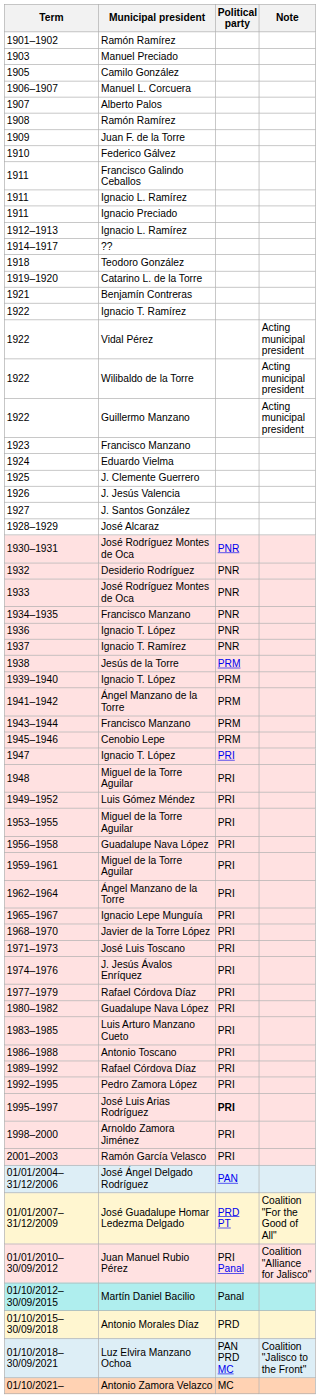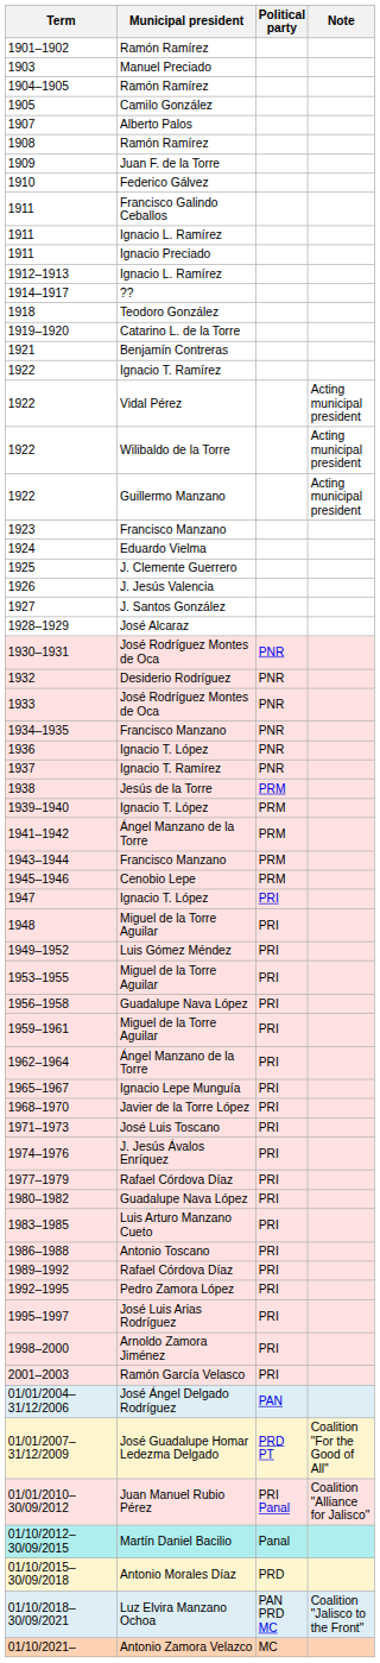 <table class=wikitable>
 <tr>
 <th width=140px>Term</th>
 <th width=175px>Municipal president</th>
 <th width=30px>Political party</th>
 <th width=80px>Note</th>
 </tr>
 <tr style="background:#ffffff">
 <td>1901–1902</td>
 <td>Ramón Ramírez</td>
 <td></td>
 <td></td>
 </tr>
 <tr style="background:#ffffff">
 <td>1903</td>
 <td>Manuel Preciado</td>
 <td></td>
 <td></td>
 </tr>
 <tr style="background:#ffffff">
-<td>1905</td>
-<td>Camilo González</td>
+<td>1904–1905</td>
+<td>Ramón Ramírez</td>
 <td></td>
 <td></td>
 </tr>
 <tr style="background:#ffffff">
-<td>1906–1907</td>
-<td>Manuel L. Corcuera</td>
+<td>1905</td>
+<td>Camilo González</td>
 <td></td>
 <td></td>
 </tr>
 <tr style="background:#ffffff">
 <td>1907</td>
 <td>Alberto Palos</td>
 <td></td>
 <td></td>
 </tr>
 <tr style="background:#ffffff">
 <td>1908</td>
 <td>Ramón Ramírez</td>
 <td></td>
 <td></td>
 </tr>
 <tr style="background:#ffffff">
 <td>1909</td>
 <td>Juan F. de la Torre</td>
 <td></td>
 <td></td>
 </tr>
 <tr style="background:#ffffff">
 <td>1910</td>
 <td>Federico Gálvez</td>
 <td></td>
 <td></td>
 </tr>
 <tr style="background:#ffffff">
 <td>1911</td>
 <td>Francisco Galindo Ceballos</td>
 <td></td>
 <td></td>
 </tr>
 <tr style="background:#ffffff">
 <td>1911</td>
 <td>Ignacio L. Ramírez</td>
 <td></td>
 <td></td>
 </tr>
 <tr style="background:#ffffff">
 <td>1911</td>
 <td>Ignacio Preciado</td>
 <td></td>
 <td></td>
 </tr>
 <tr style="background:#ffffff">
 <td>1912–1913</td>
 <td>Ignacio L. Ramírez</td>
 <td></td>
 <td></td>
 </tr>
 <tr style="background:#ffffff">
 <td>1914–1917</td>
 <td>??</td>
 <td></td>
 <td></td>
 </tr>
 <tr style="background:#ffffff">
 <td>1918</td>
 <td>Teodoro González</td>
 <td></td>
 <td></td>
 </tr>
 <tr style="background:#ffffff">
 <td>1919–1920</td>
 <td>Catarino L. de la Torre</td>
 <td></td>
 <td></td>
 </tr>
 <tr style="background:#ffffff">
 <td>1921</td>
 <td>Benjamín Contreras</td>
 <td></td>
 <td></td>
 </tr>
 <tr style="background:#ffffff">
 <td>1922</td>
 <td>Ignacio T. Ramírez</td>
 <td></td>
 <td></td>
 </tr>
 <tr style="background:#ffffff">
 <td>1922</td>
 <td>Vidal Pérez</td>
 <td></td>
 <td>Acting municipal president</td>
 </tr>
 <tr style="background:#ffffff">
 <td>1922</td>
 <td>Wilibaldo de la Torre</td>
 <td></td>
 <td>Acting municipal president</td>
 </tr>
 <tr style="background:#ffffff">
 <td>1922</td>
 <td>Guillermo Manzano</td>
 <td></td>
 <td>Acting municipal president</td>
 </tr>
 <tr style="background:#ffffff">
 <td>1923</td>
 <td>Francisco Manzano</td>
 <td></td>
 <td></td>
 </tr>
 <tr style="background:#ffffff">
 <td>1924</td>
 <td>Eduardo Vielma</td>
 <td></td>
 <td></td>
 </tr>
 <tr style="background:#ffffff">
 <td>1925</td>
 <td>J. Clemente Guerrero</td>
 <td></td>
 <td></td>
 </tr>
 <tr style="background:#ffffff">
 <td>1926</td>
 <td>J. Jesús Valencia</td>
 <td></td>
 <td></td>
 </tr>
 <tr style="background:#ffffff">
 <td>1927</td>
 <td>J. Santos González</td>
 <td></td>
 <td></td>
 </tr>
 <tr style="background:#ffffff">
 <td>1928–1929</td>
 <td>José Alcaraz</td>
 <td></td>
 <td></td>
 </tr>
 <tr style="background:#ffe1e1">
 <td>1930–1931</td>
 <td>José Rodríguez Montes de Oca</td>
 <td><a href='#'>PNR</a> </td>
 <td></td>
 </tr>
 <tr style="background:#ffe1e1">
 <td>1932</td>
 <td>Desiderio Rodríguez</td>
 <td Partido Nacional Revolucionario>PNR </td>
 <td></td>
 </tr>
 <tr style="background:#ffe1e1">
 <td>1933</td>
 <td>José Rodríguez Montes de Oca</td>
 <td Partido Nacional Revolucionario>PNR </td>
 <td></td>
 </tr>
 <tr style="background:#ffe1e1">
 <td>1934–1935</td>
 <td>Francisco Manzano</td>
 <td Partido Nacional Revolucionario>PNR </td>
 <td></td>
 </tr>
 <tr style="background:#ffe1e1">
 <td>1936</td>
 <td>Ignacio T. López</td>
 <td Partido Nacional Revolucionario>PNR </td>
 <td></td>
 </tr>
 <tr style="background:#ffe1e1">
 <td>1937</td>
 <td>Ignacio T. Ramírez</td>
 <td Partido Nacional Revolucionario>PNR </td>
 <td></td>
 </tr>
 <tr style="background:#ffe1e1">
 <td>1938</td>
 <td>Jesús de la Torre</td>
 <td><a href='#'>PRM</a> </td>
 <td></td>
 </tr>
 <tr style="background:#ffe1e1">
 <td>1939–1940</td>
 <td>Ignacio T. López</td>
 <td Partido de la Revolución Mexicana>PRM </td>
 <td></td>
 </tr>
 <tr style="background:#ffe1e1">
 <td>1941–1942</td>
 <td>Ángel Manzano de la Torre</td>
 <td Partido de la Revolución Mexicana>PRM </td>
 <td></td>
 </tr>
 <tr style="background:#ffe1e1">
 <td>1943–1944</td>
 <td>Francisco Manzano</td>
 <td Partido de la Revolución Mexicana>PRM </td>
 <td></td>
 </tr>
 <tr style="background:#ffe1e1">
 <td>1945–1946</td>
 <td>Cenobio Lepe</td>
 <td Partido de la Revolución Mexicana>PRM </td>
 <td></td>
 </tr>
 <tr style="background:#ffe1e1">
 <td>1947</td>
 <td>Ignacio T. López</td>
 <td><a href='#'>PRI</a> </td>
 <td></td>
 </tr>
 <tr style="background:#ffe1e1">
 <td>1948</td>
 <td>Miguel de la Torre Aguilar</td>
 <td Institutional Revolutionary Party>PRI </td>
 <td></td>
 </tr>
 <tr style="background:#ffe1e1">
 <td>1949–1952</td>
 <td>Luis Gómez Méndez</td>
 <td Institutional Revolutionary Party>PRI </td>
 <td></td>
 </tr>
 <tr style="background:#ffe1e1">
 <td>1953–1955</td>
 <td>Miguel de la Torre Aguilar</td>
 <td Institutional Revolutionary Party>PRI </td>
 <td></td>
 </tr>
 <tr style="background:#ffe1e1">
 <td>1956–1958</td>
 <td>Guadalupe Nava López</td>
 <td Institutional Revolutionary Party>PRI </td>
 <td></td>
 </tr>
 <tr style="background:#ffe1e1">
 <td>1959–1961</td>
 <td>Miguel de la Torre Aguilar</td>
 <td Institutional Revolutionary Party>PRI </td>
 <td></td>
 </tr>
 <tr style="background:#ffe1e1">
 <td>1962–1964</td>
 <td>Ángel Manzano de la Torre</td>
 <td Institutional Revolutionary Party>PRI </td>
 <td></td>
 </tr>
 <tr style="background:#ffe1e1">
 <td>1965–1967</td>
 <td>Ignacio Lepe Munguía</td>
 <td Institutional Revolutionary Party>PRI </td>
 <td></td>
 </tr>
 <tr style="background:#ffe1e1">
 <td>1968–1970</td>
 <td>Javier de la Torre López</td>
 <td Institutional Revolutionary Party>PRI </td>
 <td></td>
 </tr>
 <tr style="background:#ffe1e1">
 <td>1971–1973</td>
 <td>José Luis Toscano</td>
 <td Institutional Revolutionary Party>PRI </td>
 <td></td>
 </tr>
 <tr style="background:#ffe1e1">
 <td>1974–1976</td>
 <td>J. Jesús Ávalos Enríquez</td>
 <td Institutional Revolutionary Party>PRI </td>
 <td></td>
 </tr>
 <tr style="background:#ffe1e1">
 <td>1977–1979</td>
 <td>Rafael Córdova Díaz</td>
 <td Institutional Revolutionary Party>PRI </td>
 <td></td>
 </tr>
 <tr style="background:#ffe1e1">
 <td>1980–1982</td>
 <td>Guadalupe Nava López</td>
 <td Institutional Revolutionary Party>PRI </td>
 <td></td>
 </tr>
 <tr style="background:#ffe1e1">
 <td>1983–1985</td>
 <td>Luis Arturo Manzano Cueto</td>
 <td Institutional Revolutionary Party>PRI </td>
 <td></td>
 </tr>
 <tr style="background:#ffe1e1">
 <td>1986–1988</td>
 <td>Antonio Toscano</td>
 <td Institutional Revolutionary Party>PRI </td>
 <td></td>
 </tr>
 <tr style="background:#ffe1e1">
 <td>1989–1992</td>
 <td>Rafael Córdova Díaz</td>
 <td Institutional Revolutionary Party>PRI </td>
 <td></td>
 </tr>
 <tr style="background:#ffe1e1">
 <td>1992–1995</td>
 <td>Pedro Zamora López</td>
 <td Institutional Revolutionary Party>PRI </td>
 <td></td>
 </tr>
 <tr style="background:#ffe1e1">
 <td>1995–1997</td>
 <td>José Luis Arias Rodríguez</td>
-<td Institutional Revolutionary Party><strong>PRI </strong></td>
+<td Institutional Revolutionary Party>PRI </td>
 <td></td>
 </tr>
 <tr style="background:#ffe1e1">
 <td>1998–2000</td>
 <td>Arnoldo Zamora Jiménez</td>
 <td Institutional Revolutionary Party>PRI </td>
 <td></td>
 </tr>
 <tr style="background:#ffe1e1">
 <td>2001–2003</td>
 <td>Ramón García Velasco</td>
 <td Institutional Revolutionary Party>PRI </td>
 <td></td>
 </tr>
 <tr style="background:#DDEEF6;">
 <td>01/01/2004–31/12/2006</td>
 <td>José Ángel Delgado Rodríguez</td>
 <td><a href='#'>PAN</a> </td>
 <td></td>
 </tr>
 <tr style="background:#FFF6D0">
 <td>01/01/2007–31/12/2009</td>
 <td>José Guadalupe Homar Ledezma Delgado</td>
 <td><a href='#'>PRD</a>  <br><a href='#'>PT</a> </td>
 <td>Coalition "For the Good of All"</td>
 </tr>
 <tr style="background:#ffe1e1">
 <td>01/01/2010–30/09/2012</td>
 <td>Juan Manuel Rubio Pérez</td>
 <td Institutional Revolutionary Party>PRI <br><a href='#'>Panal</a> </td>
 <td>Coalition "Alliance for Jalisco"</td>
 </tr>
 <tr style="background:#afeeee">
 <td>01/10/2012–30/09/2015</td>
 <td>Martín Daniel Bacilio</td>
 <td New Alliance Party (Mexico)>Panal </td>
 <td></td>
 </tr>
 <tr style="background:#fff6d0">
 <td>01/10/2015–30/09/2018</td>
 <td>Antonio Morales Díaz</td>
 <td Party of the Democratic Revolution>PRD </td>
 <td></td>
 </tr>
 <tr style="background:#ddeef6">
 <td>01/10/2018–30/09/2021</td>
 <td>Luz Elvira Manzano Ochoa</td>
 <td National Action Party>PAN <br>  PRD  <br><a href='#'>MC</a> </td>
 <td>Coalition "Jalisco to the Front"</td>
 </tr>
 <tr style="background:#ffd2b3">
 <td>01/10/2021–</td>
 <td>Antonio Zamora Velazco</td>
 <td>MC </td>
 <td></td>
 </tr>
 </table>
